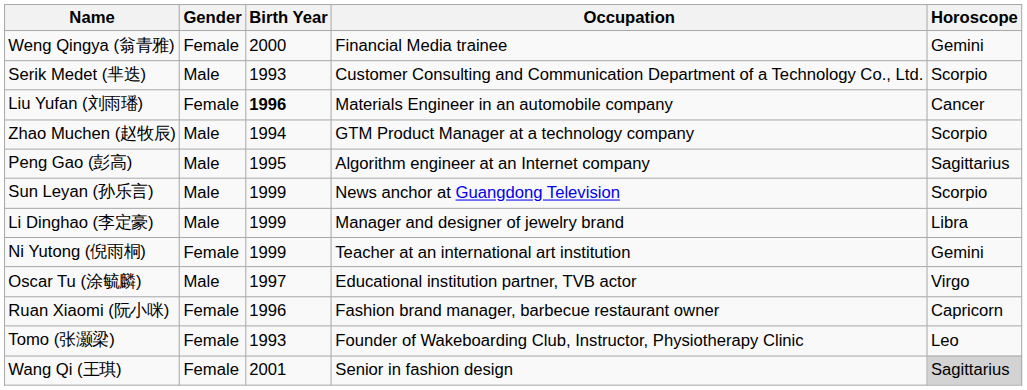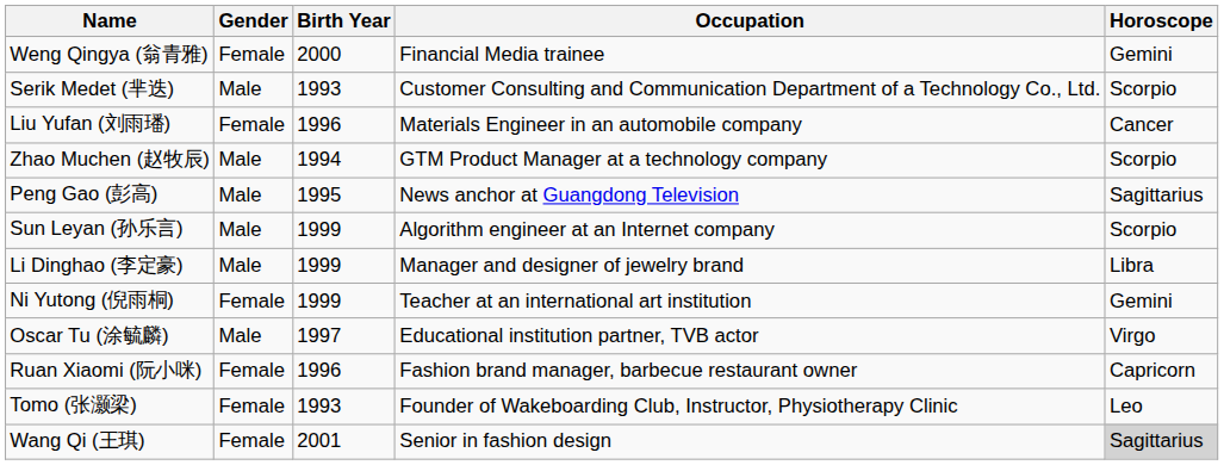 <table class="wikitable">
 <tr>
 <th>Name</th>
 <th>Gender</th>
 <th>Birth Year</th>
 <th>Occupation</th>
 <th>Horoscope</th>
 </tr>
 <tr>
 <td>Weng Qingya (翁青雅)</td>
 <td>Female</td>
 <td>2000</td>
 <td>Financial Media trainee</td>
 <td>Gemini</td>
 </tr>
 <tr>
 <td>Serik Medet (芈迭)</td>
 <td>Male</td>
 <td>1993</td>
 <td>Customer Consulting and Communication Department of a Technology Co., Ltd.</td>
 <td>Scorpio</td>
 </tr>
 <tr>
 <td>Liu Yufan (刘雨璠)</td>
 <td>Female</td>
-<td><strong>1996</strong></td>
+<td>1996</td>
 <td>Materials Engineer in an automobile company</td>
 <td>Cancer</td>
 </tr>
 <tr>
 <td>Zhao Muchen (赵牧辰)</td>
 <td>Male</td>
 <td>1994</td>
 <td>GTM Product Manager at a technology company</td>
 <td>Scorpio</td>
 </tr>
 <tr>
 <td>Peng Gao (彭高)</td>
 <td>Male</td>
 <td>1995</td>
-<td>Algorithm engineer at an Internet company</td>
+<td>News anchor at <a href='#'>Guangdong Television</a></td>
 <td>Sagittarius</td>
 </tr>
 <tr>
 <td>Sun Leyan (孙乐言)</td>
 <td>Male</td>
 <td>1999</td>
-<td>News anchor at <a href='#'>Guangdong Television</a></td>
+<td>Algorithm engineer at an Internet company</td>
 <td>Scorpio</td>
 </tr>
 <tr>
 <td>Li Dinghao (李定豪)</td>
 <td>Male</td>
 <td>1999</td>
 <td>Manager and designer of jewelry brand</td>
 <td>Libra</td>
 </tr>
 <tr>
 <td>Ni Yutong (倪雨桐)</td>
 <td>Female</td>
 <td>1999</td>
 <td>Teacher at an international art institution</td>
 <td>Gemini</td>
 </tr>
 <tr>
 <td>Oscar Tu (涂毓麟)</td>
 <td>Male</td>
 <td>1997</td>
 <td>Educational institution partner, TVB actor</td>
 <td>Virgo</td>
 </tr>
 <tr>
 <td>Ruan Xiaomi (阮小咪)</td>
 <td>Female</td>
 <td>1996</td>
 <td>Fashion brand manager, barbecue restaurant owner</td>
 <td>Capricorn</td>
 </tr>
 <tr>
 <td>Tomo (张灏梁)</td>
 <td>Female</td>
 <td>1993</td>
 <td>Founder of Wakeboarding Club, Instructor, Physiotherapy Clinic</td>
 <td>Leo</td>
 </tr>
 <tr>
 <td>Wang Qi (王琪)</td>
 <td>Female</td>
 <td>2001</td>
 <td>Senior in fashion design</td>
 <td style="background: lightgrey;">Sagittarius</td>
 </tr>
 </table>
